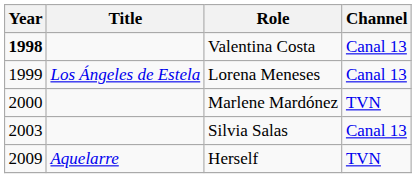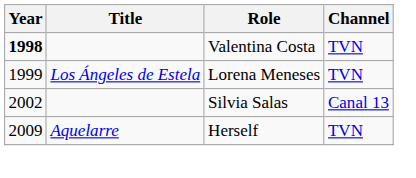 <table class="wikitable" style="font-size: 95%;">
 <tr>
 <th>Year</th>
 <th>Title</th>
 <th>Role</th>
 <th>Channel</th>
 </tr>
 <tr>
 <td><strong>1998</strong></td>
 <td><em></em></td>
 <td>Valentina Costa</td>
-<td><a href='#'>Canal 13</a></td>
+<td><a href='#'>TVN</a></td>
 </tr>
 <tr>
 <td>1999</td>
 <td><em><a href='#'>Los Ángeles de Estela</a></em></td>
 <td>Lorena Meneses</td>
-<td><a href='#'>Canal 13</a></td>
-</tr>
-<tr>
-<td>2000</td>
-<td><em></em></td>
-<td>Marlene Mardónez</td>
 <td><a href='#'>TVN</a></td>
 </tr>
 <tr>
-<td>2003</td>
+<td>2002</td>
 <td><em></em></td>
 <td>Silvia Salas</td>
 <td><a href='#'>Canal 13</a></td>
 </tr>
 <tr>
 <td>2009</td>
 <td><em><a href='#'>Aquelarre</a></em></td>
 <td>Herself</td>
 <td><a href='#'>TVN</a></td>
 </tr>
 <tr>
 </tr>
 </table>
